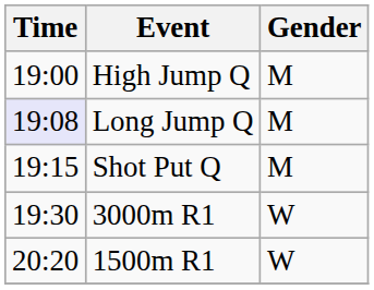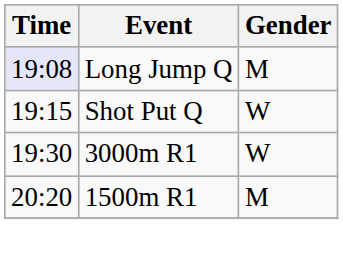 <table class="wikitable sortable">
 <tr>
 <th>Time</th>
 <th>Event</th>
 <th>Gender</th>
-</tr>
-<tr>
-<td>19:00</td>
-<td>High Jump Q</td>
-<td>M</td>
 </tr>
 <tr>
 <td style="background: lavender;">19:08</td>
 <td>Long Jump Q</td>
 <td>M</td>
 </tr>
 <tr>
 <td>19:15</td>
 <td>Shot Put Q</td>
-<td>M</td>
+<td>W</td>
 </tr>
 <tr>
 <td>19:30</td>
 <td>3000m R1</td>
 <td>W</td>
 </tr>
 <tr>
 <td>20:20</td>
 <td>1500m R1</td>
-<td>W</td>
+<td>M</td>
 </tr>
 <tr>
 </tr>
 </table>
